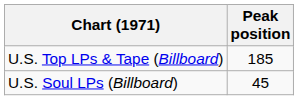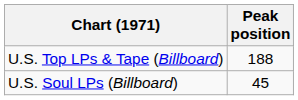 <table class="wikitable sortable plainrowheaders">
 <tr>
 <th>Chart (1971)</th>
 <th>Peak<br>position</th>
 </tr>
 <tr>
 <td>U.S. <a href='#'>Top LPs & Tape</a> (<em><a href='#'>Billboard</a></em>)</td>
-<td align="center">185</td>
+<td align="center">188</td>
 </tr>
 <tr>
 <td>U.S. <a href='#'>Soul LPs</a> (<em>Billboard</em>)</td>
 <td align="center">45</td>
 </tr>
 </table>
